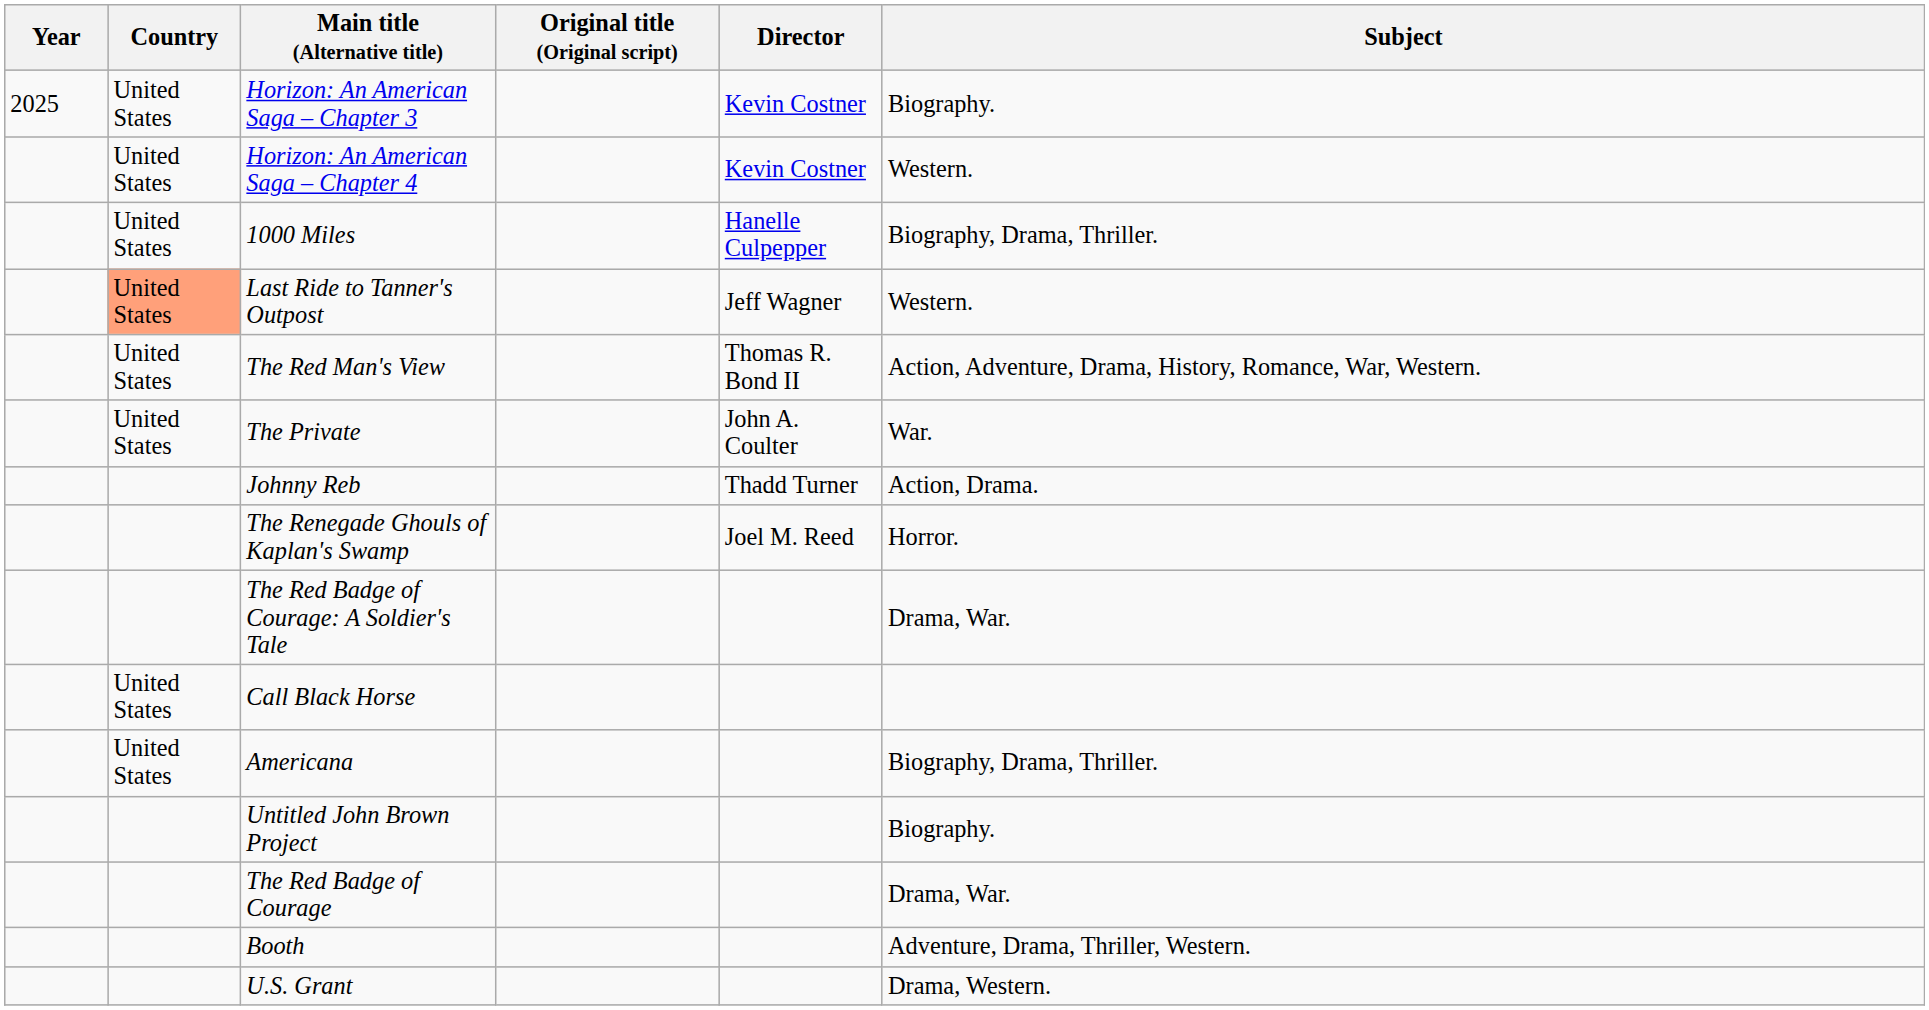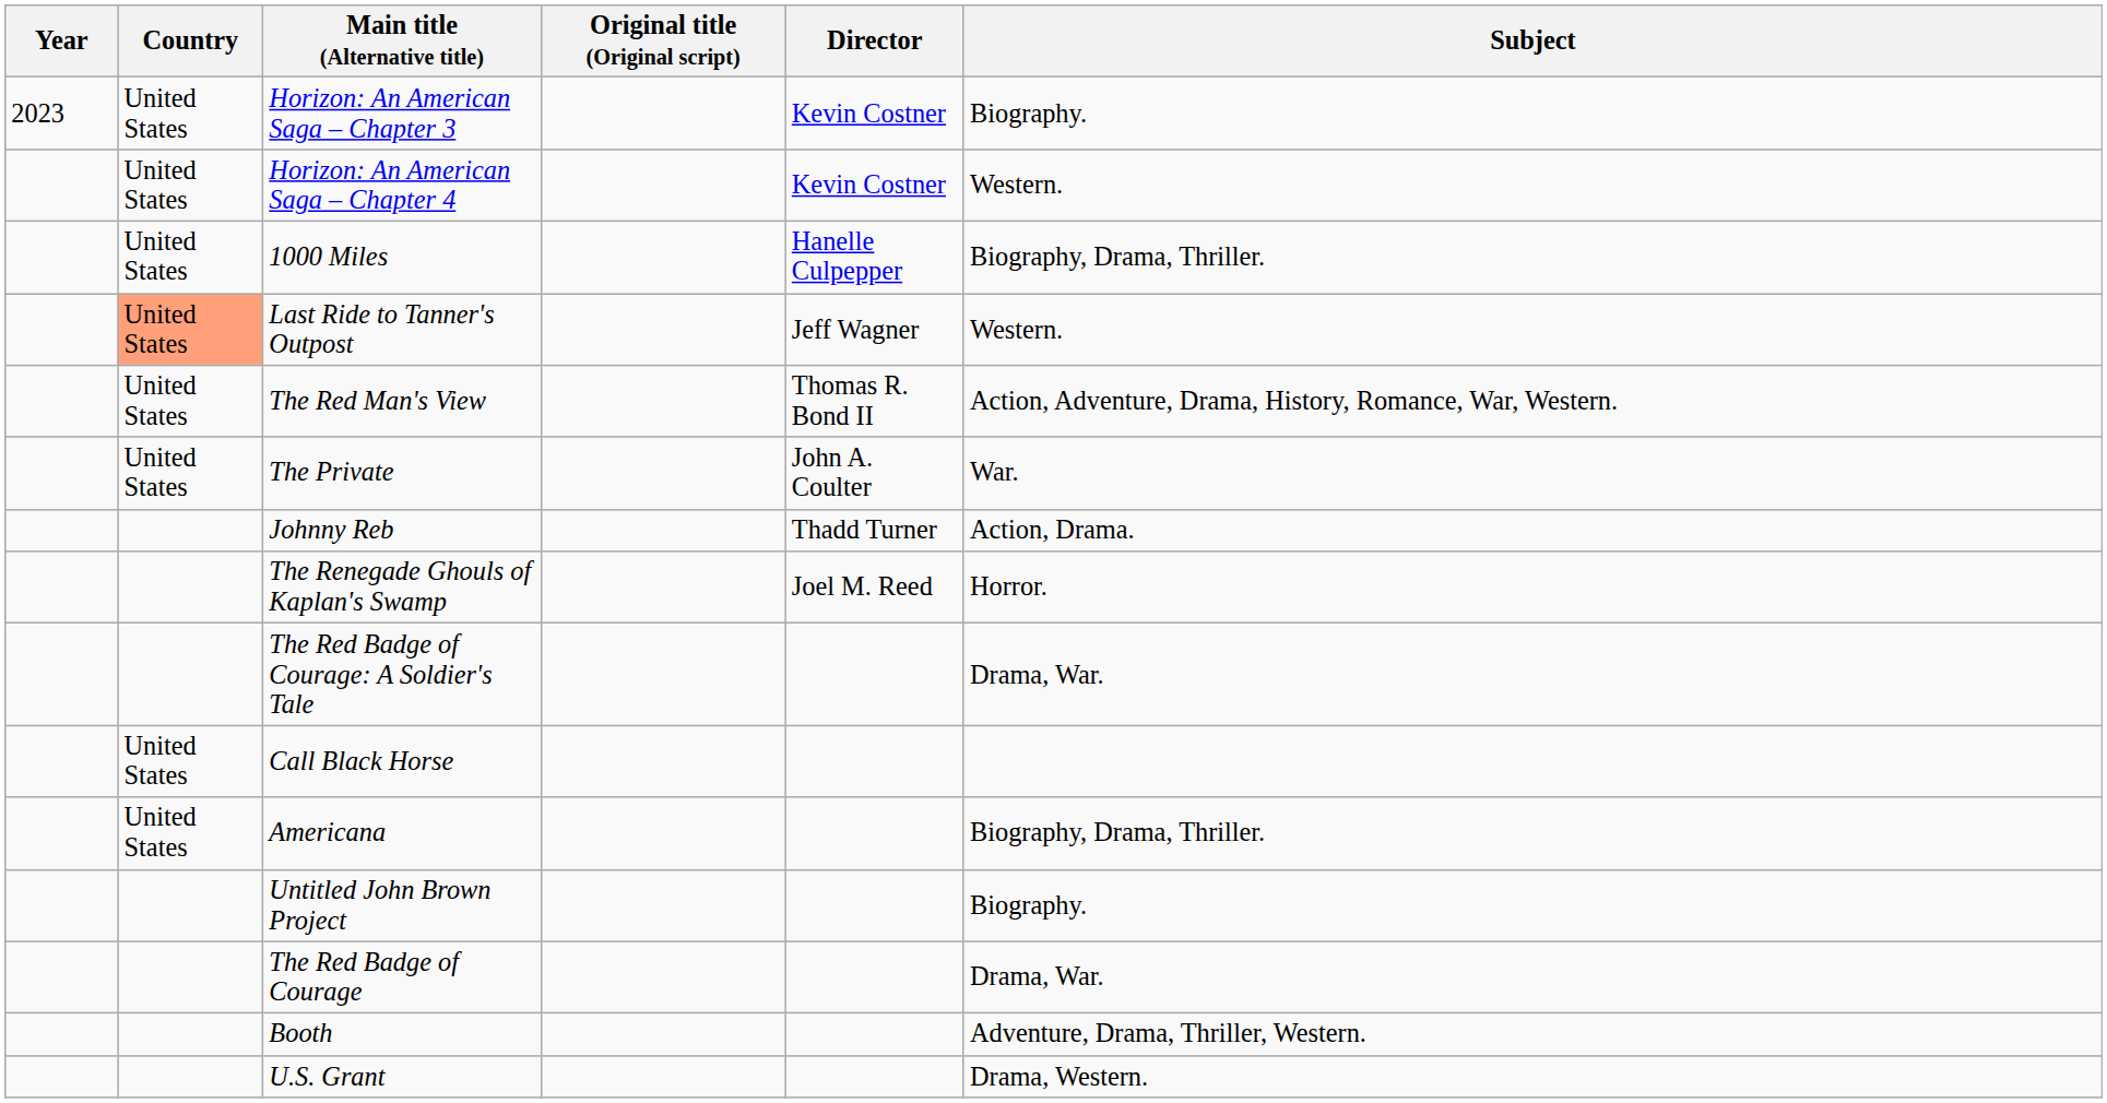 <table class="wikitable sortable" style="width:100%;">
 <tr>
 <th>Year</th>
 <th width= 80>Country</th>
 <th class="unsortable" style="width:160px;">Main title<br><small>(Alternative title)</small></th>
 <th class="unsortable" style="width:140px;">Original title<br><small>(Original script)</small></th>
 <th width=100>Director</th>
 <th class="unsortable">Subject</th>
 </tr>
 <tr>
-<td>2025</td>
+<td>2023</td>
 <td>United States</td>
 <td><em><a href='#'>Horizon: An American Saga – Chapter 3</a></em></td>
 <td></td>
 <td><a href='#'>Kevin Costner</a></td>
 <td>Biography.</td>
 </tr>
 <tr>
 <td></td>
 <td>United States</td>
 <td><em><a href='#'>Horizon: An American Saga – Chapter 4</a></em></td>
 <td></td>
 <td><a href='#'>Kevin Costner</a></td>
 <td>Western.</td>
 </tr>
 <tr>
 <td></td>
 <td>United States</td>
 <td><em>1000 Miles</em></td>
 <td></td>
 <td><a href='#'>Hanelle Culpepper</a></td>
 <td>Biography, Drama, Thriller.</td>
 </tr>
 <tr>
 <td></td>
 <td style="background: lightsalmon;">United States</td>
 <td><em>Last Ride to Tanner's Outpost</em></td>
 <td></td>
 <td>Jeff Wagner</td>
 <td>Western.</td>
 </tr>
 <tr>
 <td></td>
 <td>United States</td>
 <td><em>The Red Man's View</em></td>
 <td></td>
 <td>Thomas R. Bond II</td>
 <td>Action, Adventure, Drama, History, Romance, War, Western.</td>
 </tr>
 <tr>
 <td></td>
 <td>United States</td>
 <td><em>The Private</em></td>
 <td></td>
 <td>John A. Coulter</td>
 <td>War.</td>
 </tr>
 <tr>
 <td></td>
 <td></td>
 <td><em>Johnny Reb</em></td>
 <td></td>
 <td>Thadd Turner</td>
 <td>Action, Drama.</td>
 </tr>
 <tr>
 <td></td>
 <td></td>
 <td><em>The Renegade Ghouls of Kaplan's Swamp</em></td>
 <td></td>
 <td>Joel M. Reed</td>
 <td>Horror.</td>
 </tr>
 <tr>
 <td></td>
 <td></td>
 <td><em>The Red Badge of Courage: A Soldier's Tale</em></td>
 <td></td>
 <td></td>
 <td>Drama, War.</td>
 </tr>
 <tr>
 <td></td>
 <td>United States</td>
 <td><em>Call Black Horse</em></td>
 <td></td>
 <td></td>
 <td></td>
 </tr>
 <tr>
 <td></td>
 <td>United States</td>
 <td><em>Americana</em></td>
 <td></td>
 <td></td>
 <td>Biography, Drama, Thriller.</td>
 </tr>
 <tr>
 <td></td>
 <td></td>
 <td><em>Untitled John Brown Project</em></td>
 <td></td>
 <td></td>
 <td>Biography.</td>
 </tr>
 <tr>
 <td></td>
 <td></td>
 <td><em>The Red Badge of Courage</em></td>
 <td></td>
 <td></td>
 <td>Drama, War.</td>
 </tr>
 <tr>
 <td></td>
 <td></td>
 <td><em>Booth </em></td>
 <td></td>
 <td></td>
 <td>Adventure, Drama, Thriller, Western.</td>
 </tr>
 <tr>
 <td></td>
 <td></td>
 <td><em>U.S. Grant</em></td>
 <td></td>
 <td></td>
 <td>Drama, Western.</td>
 </tr>
 </table>
